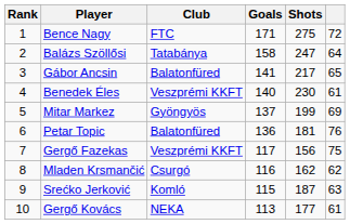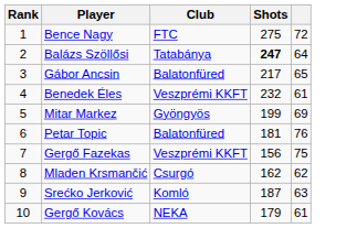 <table class="wikitable sortable" style="text-align: center;">
 <tr>
 <th>Rank</th>
 <th>Player</th>
 <th>Club</th>
-<th>Goals</th>
 <th>Shots</th>
 <th></th>
 </tr>
 <tr>
 <td>1</td>
 <td style="text-align: left;"> <a href='#'>Bence Nagy</a></td>
 <td style="text-align: left;"><a href='#'>FTC</a></td>
-<td>171</td>
 <td>275</td>
 <td>72</td>
 </tr>
 <tr>
 <td>2</td>
 <td style="text-align: left;"> <a href='#'>Balázs Szöllősi</a></td>
 <td style="text-align: left;"><a href='#'>Tatabánya</a></td>
-<td>158</td>
-<td>247</td>
+<td><strong>247</strong></td>
 <td>64</td>
 </tr>
 <tr>
 <td>3</td>
 <td style="text-align: left;"> <a href='#'>Gábor Ancsin</a></td>
 <td style="text-align: left;"><a href='#'>Balatonfüred</a></td>
-<td>141</td>
 <td>217</td>
 <td>65</td>
 </tr>
 <tr>
 <td>4</td>
 <td style="text-align: left;"> <a href='#'>Benedek Éles</a></td>
 <td style="text-align: left;"><a href='#'>Veszprémi KKFT</a></td>
-<td>140</td>
-<td>230</td>
+<td>232</td>
 <td>61</td>
 </tr>
 <tr>
 <td>5</td>
 <td style="text-align: left;"> <a href='#'>Mitar Markez</a></td>
 <td style="text-align: left;"><a href='#'>Gyöngyös</a></td>
-<td>137</td>
 <td>199</td>
 <td>69</td>
 </tr>
 <tr>
 <td>6</td>
 <td style="text-align: left;"> <a href='#'>Petar Topic</a></td>
 <td style="text-align: left;"><a href='#'>Balatonfüred</a></td>
-<td>136</td>
 <td>181</td>
 <td>76</td>
 </tr>
 <tr>
 <td>7</td>
 <td style="text-align: left;"> <a href='#'>Gergő Fazekas</a></td>
 <td style="text-align: left;"><a href='#'>Veszprémi KKFT</a></td>
-<td>117</td>
 <td>156</td>
 <td>75</td>
 </tr>
 <tr>
 <td>8</td>
 <td style="text-align: left;"> <a href='#'>Mladen Krsmančić</a></td>
 <td style="text-align: left;"><a href='#'>Csurgó</a></td>
-<td>116</td>
 <td>162</td>
 <td>62</td>
 </tr>
 <tr>
 <td>9</td>
 <td style="text-align: left;"> <a href='#'>Srećko Jerković</a></td>
 <td style="text-align: left;"><a href='#'>Komló</a></td>
-<td>115</td>
 <td>187</td>
 <td>63</td>
 </tr>
 <tr>
 <td>10</td>
 <td style="text-align: left;"> <a href='#'>Gergő Kovács</a></td>
 <td style="text-align: left;"><a href='#'>NEKA</a></td>
-<td>113</td>
-<td>177</td>
+<td>179</td>
 <td>61</td>
 </tr>
 </table>
